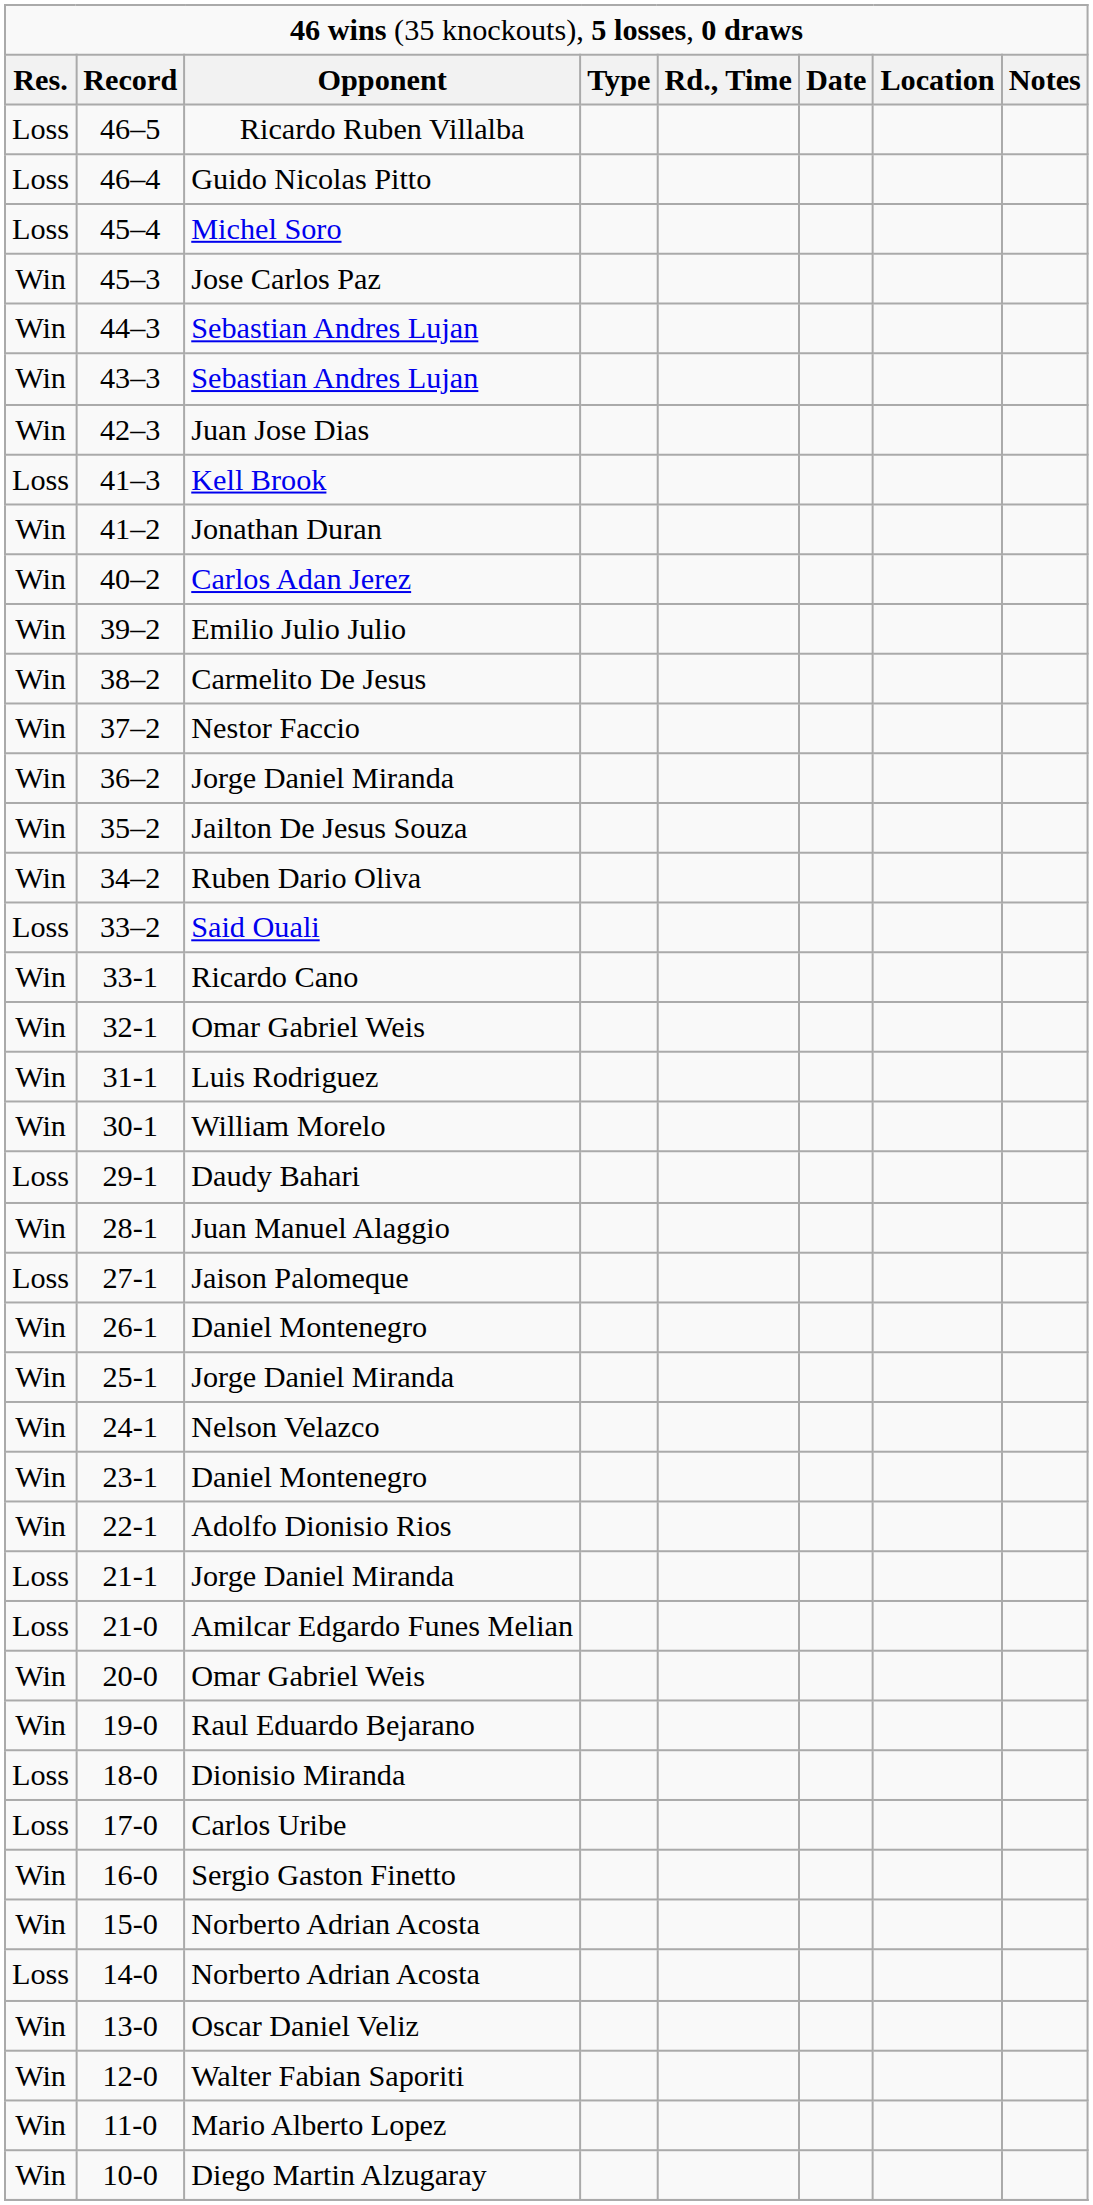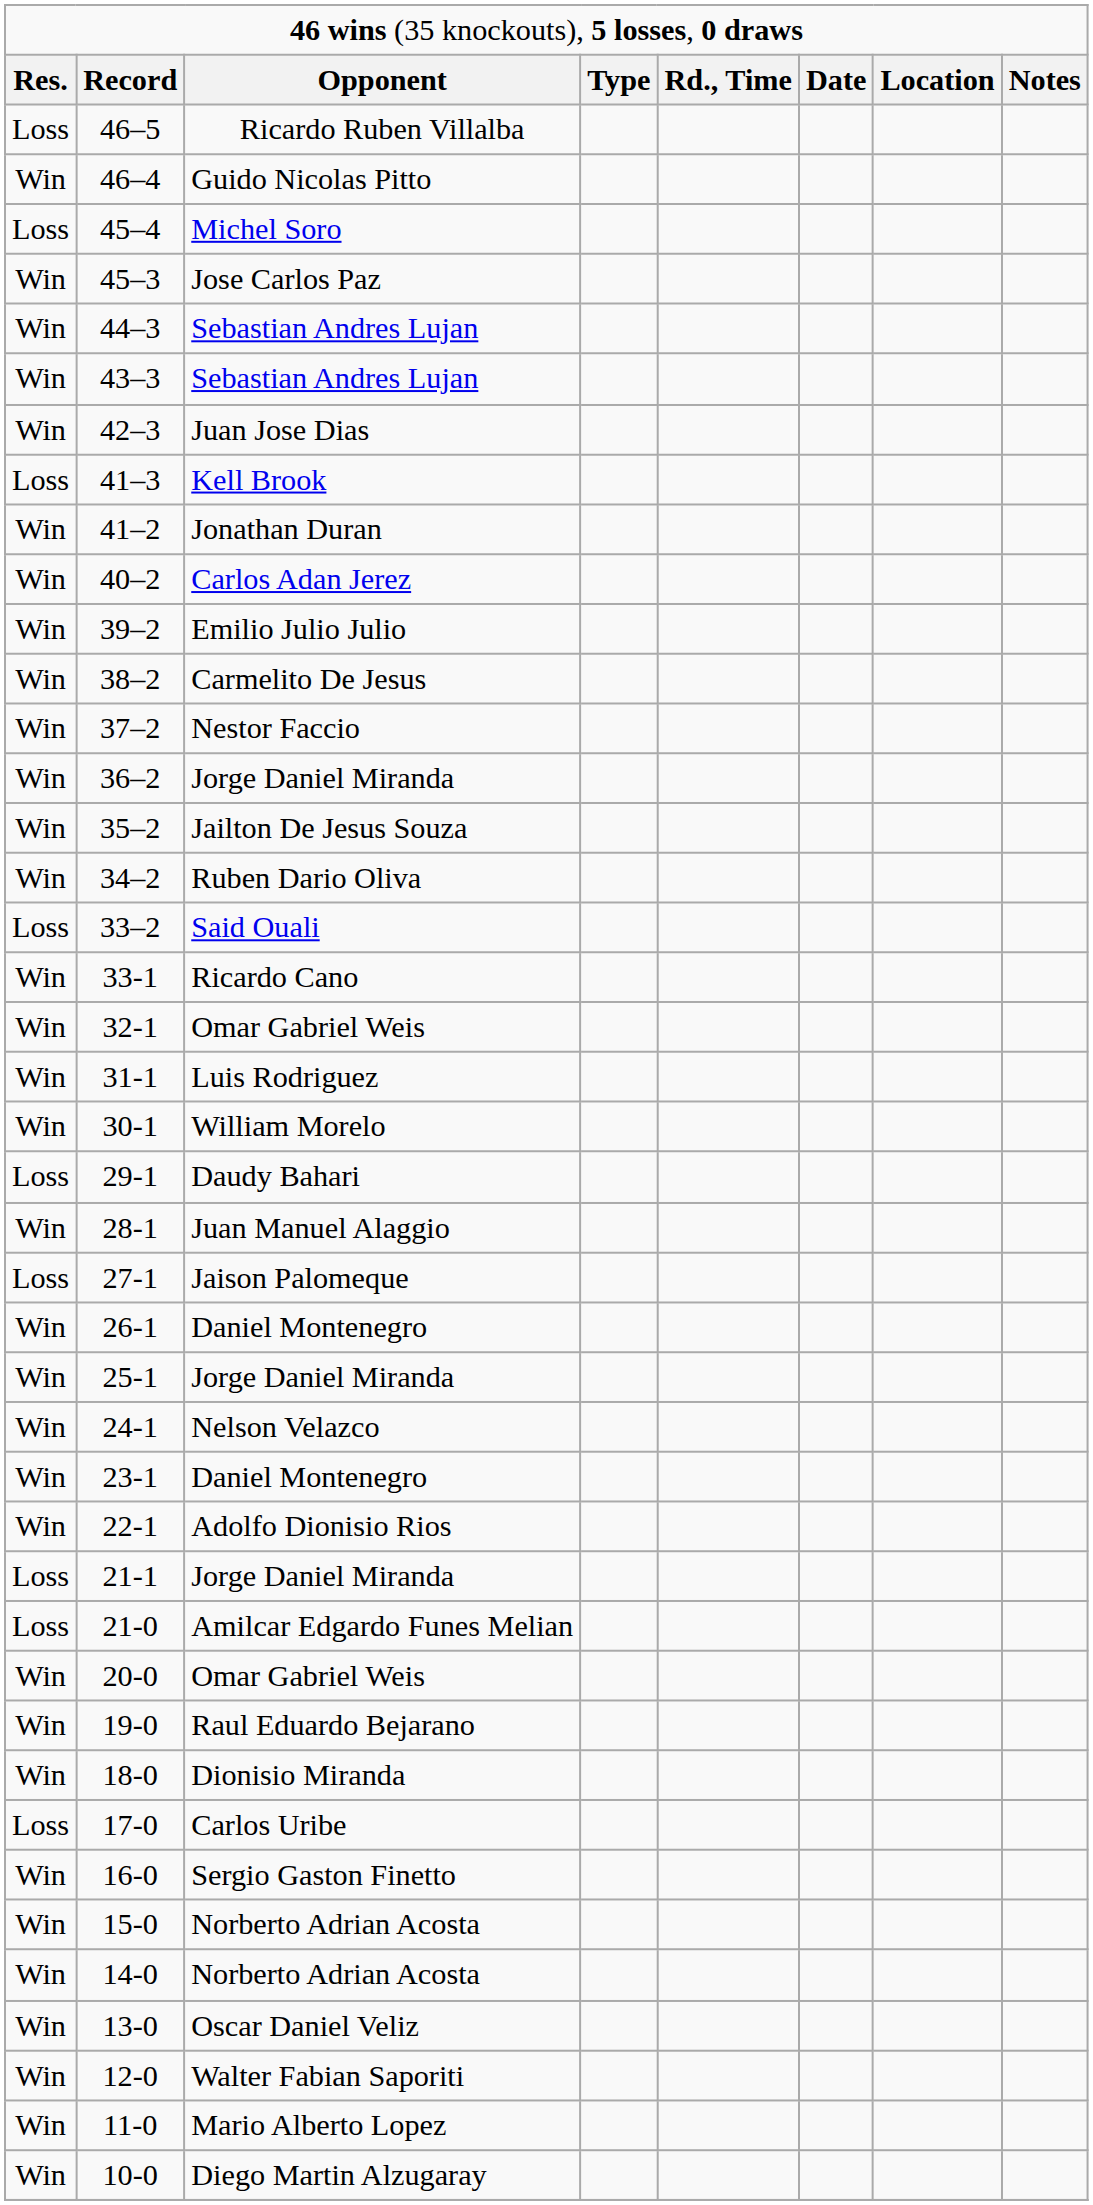 <table class="wikitable" style="text-align:center; font-size:95%">
 <tr>
 <td style="text-align:center;" colspan=8><strong>46 wins</strong> (35 knockouts), <strong>5 losses</strong>, <strong>0 draws</strong></td>
 </tr>
 <tr>
 <th>Res.</th>
 <th>Record</th>
 <th>Opponent</th>
 <th>Type</th>
 <th>Rd., Time</th>
 <th>Date</th>
 <th>Location</th>
 <th>Notes</th>
 </tr>
 <tr align=center>
 <td>Loss</td>
 <td>46–5</td>
 <td>Ricardo Ruben Villalba</td>
 <td></td>
 <td></td>
 <td></td>
 <td align=left></td>
 <td align=left></td>
 </tr>
 <tr>
-<td>Loss</td>
+<td>Win</td>
 <td>46–4</td>
 <td align=left> Guido Nicolas Pitto</td>
 <td></td>
 <td></td>
 <td></td>
 <td align=left></td>
 <td align=left></td>
 </tr>
 <tr align=center>
 <td>Loss</td>
 <td>45–4</td>
 <td align=left> <a href='#'>Michel Soro</a></td>
 <td></td>
 <td></td>
 <td></td>
 <td align=left></td>
 <td align=left></td>
 </tr>
 <tr align=center>
 <td>Win</td>
 <td>45–3</td>
 <td align=left> Jose Carlos Paz</td>
 <td></td>
 <td></td>
 <td></td>
 <td align=left></td>
 <td align=left></td>
 </tr>
 <tr align=center>
 <td>Win</td>
 <td>44–3</td>
 <td align=left> <a href='#'>Sebastian Andres Lujan</a></td>
 <td></td>
 <td></td>
 <td></td>
 <td align=left></td>
 <td align=left></td>
 </tr>
 <tr align=center>
 <td>Win</td>
 <td>43–3</td>
 <td align=left> <a href='#'>Sebastian Andres Lujan</a></td>
 <td></td>
 <td></td>
 <td></td>
 <td align=left></td>
 <td align=left></td>
 </tr>
 <tr align=center>
 <td>Win</td>
 <td>42–3</td>
 <td align=left> Juan Jose Dias</td>
 <td></td>
 <td></td>
 <td></td>
 <td align=left></td>
 <td align=left></td>
 </tr>
 <tr align=center>
 <td>Loss</td>
 <td>41–3</td>
 <td align=left> <a href='#'>Kell Brook</a></td>
 <td></td>
 <td></td>
 <td></td>
 <td align=left></td>
 <td align=left></td>
 </tr>
 <tr align=center>
 <td>Win</td>
 <td>41–2</td>
 <td align=left> Jonathan Duran</td>
 <td></td>
 <td></td>
 <td></td>
 <td align=left></td>
 <td align=left></td>
 </tr>
 <tr align=center>
 <td>Win</td>
 <td>40–2</td>
 <td align=left> <a href='#'>Carlos Adan Jerez</a></td>
 <td></td>
 <td></td>
 <td></td>
 <td align=left></td>
 <td align=left></td>
 </tr>
 <tr align=center>
 <td>Win</td>
 <td>39–2</td>
 <td align=left> Emilio Julio Julio</td>
 <td></td>
 <td></td>
 <td></td>
 <td align=left></td>
 <td align=left></td>
 </tr>
 <tr align=center>
 <td>Win</td>
 <td>38–2</td>
 <td align=left> Carmelito De Jesus</td>
 <td></td>
 <td></td>
 <td></td>
 <td align=left></td>
 <td align=left></td>
 </tr>
 <tr align=center>
 <td>Win</td>
 <td>37–2</td>
 <td align=left> Nestor Faccio</td>
 <td></td>
 <td></td>
 <td></td>
 <td align=left></td>
 <td align=left></td>
 </tr>
 <tr align=center>
 <td>Win</td>
 <td>36–2</td>
 <td align=left> Jorge Daniel Miranda</td>
 <td></td>
 <td></td>
 <td></td>
 <td align=left></td>
 <td align=left></td>
 </tr>
 <tr align=center>
 <td>Win</td>
 <td>35–2</td>
 <td align=left> Jailton De Jesus Souza</td>
 <td></td>
 <td></td>
 <td></td>
 <td align=left></td>
 <td align=left></td>
 </tr>
 <tr align=center>
 <td>Win</td>
 <td>34–2</td>
 <td align=left> Ruben Dario Oliva</td>
 <td></td>
 <td></td>
 <td></td>
 <td align=left></td>
 <td align=left></td>
 </tr>
 <tr align=center>
 <td>Loss</td>
 <td>33–2</td>
 <td align=left> <a href='#'>Said Ouali</a></td>
 <td></td>
 <td></td>
 <td></td>
 <td align=left></td>
 <td align=left></td>
 </tr>
 <tr align=center>
 <td>Win</td>
 <td>33-1</td>
 <td align=left> Ricardo Cano</td>
 <td></td>
 <td></td>
 <td></td>
 <td align=left></td>
 <td align=left></td>
 </tr>
 <tr align=center>
 <td>Win</td>
 <td>32-1</td>
 <td align=left> Omar Gabriel Weis</td>
 <td></td>
 <td></td>
 <td></td>
 <td align=left></td>
 <td align=left></td>
 </tr>
 <tr align=center>
 <td>Win</td>
 <td>31-1</td>
 <td align=left> Luis Rodriguez</td>
 <td></td>
 <td></td>
 <td></td>
 <td align=left></td>
 <td align=left></td>
 </tr>
 <tr align=center>
 <td>Win</td>
 <td>30-1</td>
 <td align=left> William Morelo</td>
 <td></td>
 <td></td>
 <td></td>
 <td align=left></td>
 <td align=left></td>
 </tr>
 <tr align=center>
 <td>Loss</td>
 <td>29-1</td>
 <td align=left> Daudy Bahari</td>
 <td></td>
 <td></td>
 <td></td>
 <td align=left></td>
 <td align=left></td>
 </tr>
 <tr align=center>
 <td>Win</td>
 <td>28-1</td>
 <td align=left> Juan Manuel Alaggio</td>
 <td></td>
 <td></td>
 <td></td>
 <td align=left></td>
 <td align=left></td>
 </tr>
 <tr align=center>
 <td>Loss</td>
 <td>27-1</td>
 <td align=left> Jaison Palomeque</td>
 <td></td>
 <td></td>
 <td></td>
 <td align=left></td>
 <td align=left></td>
 </tr>
 <tr align=center>
 <td>Win</td>
 <td>26-1</td>
 <td align=left> Daniel Montenegro</td>
 <td></td>
 <td></td>
 <td></td>
 <td align=left></td>
 <td align=left></td>
 </tr>
 <tr align=center>
 <td>Win</td>
 <td>25-1</td>
 <td align=left> Jorge Daniel Miranda</td>
 <td></td>
 <td></td>
 <td></td>
 <td align=left></td>
 <td align=left></td>
 </tr>
 <tr align=center>
 <td>Win</td>
 <td>24-1</td>
 <td align=left> Nelson Velazco</td>
 <td></td>
 <td></td>
 <td></td>
 <td align=left></td>
 <td align=left></td>
 </tr>
 <tr align=center>
 <td>Win</td>
 <td>23-1</td>
 <td align=left> Daniel Montenegro</td>
 <td></td>
 <td></td>
 <td></td>
 <td align=left></td>
 <td align=left></td>
 </tr>
 <tr align=center>
 <td>Win</td>
 <td>22-1</td>
 <td align=left> Adolfo Dionisio Rios</td>
 <td></td>
 <td></td>
 <td></td>
 <td align=left></td>
 <td align=left></td>
 </tr>
 <tr align=center>
 <td>Loss</td>
 <td>21-1</td>
 <td align=left> Jorge Daniel Miranda</td>
 <td></td>
 <td></td>
 <td></td>
 <td align=left></td>
 <td align=left></td>
 </tr>
 <tr align=center>
 <td>Loss</td>
 <td>21-0</td>
 <td align=left> Amilcar Edgardo Funes Melian</td>
 <td></td>
 <td></td>
 <td></td>
 <td align=left></td>
 <td align=left></td>
 </tr>
 <tr align=center>
 <td>Win</td>
 <td>20-0</td>
 <td align=left> Omar Gabriel Weis</td>
 <td></td>
 <td></td>
 <td></td>
 <td align=left></td>
 <td align=left></td>
 </tr>
 <tr align=center>
 <td>Win</td>
 <td>19-0</td>
 <td align=left> Raul Eduardo Bejarano</td>
 <td></td>
 <td></td>
 <td></td>
 <td align=left></td>
 <td align=left></td>
 </tr>
 <tr align=center>
-<td>Loss</td>
+<td>Win</td>
 <td>18-0</td>
 <td align=left> Dionisio Miranda</td>
 <td></td>
 <td></td>
 <td></td>
 <td align=left></td>
 <td align=left></td>
 </tr>
 <tr align=center>
 <td>Loss</td>
 <td>17-0</td>
 <td align=left> Carlos Uribe</td>
 <td></td>
 <td></td>
 <td></td>
 <td align=left></td>
 <td align=left></td>
 </tr>
 <tr align=center>
 <td>Win</td>
 <td>16-0</td>
 <td align=left> Sergio Gaston Finetto</td>
 <td></td>
 <td></td>
 <td></td>
 <td align=left></td>
 <td align=left></td>
 </tr>
 <tr align=center>
 <td>Win</td>
 <td>15-0</td>
 <td align=left> Norberto Adrian Acosta</td>
 <td></td>
 <td></td>
 <td></td>
 <td align=left></td>
 <td align=left></td>
 </tr>
 <tr align=center>
-<td>Loss</td>
+<td>Win</td>
 <td>14-0</td>
 <td align=left> Norberto Adrian Acosta</td>
 <td></td>
 <td></td>
 <td></td>
 <td align=left></td>
 <td align=left></td>
 </tr>
 <tr align=center>
 <td>Win</td>
 <td>13-0</td>
 <td align=left> Oscar Daniel Veliz</td>
 <td></td>
 <td></td>
 <td></td>
 <td align=left></td>
 <td align=left></td>
 </tr>
 <tr align=center>
 <td>Win</td>
 <td>12-0</td>
 <td align=left> Walter Fabian Saporiti</td>
 <td></td>
 <td></td>
 <td></td>
 <td align=left></td>
 <td align=left></td>
 </tr>
 <tr align=center>
 <td>Win</td>
 <td>11-0</td>
 <td align=left> Mario Alberto Lopez</td>
 <td></td>
 <td></td>
 <td></td>
 <td align=left></td>
 <td align=left></td>
 </tr>
 <tr align=center>
 <td>Win</td>
 <td>10-0</td>
 <td align=left> Diego Martin Alzugaray</td>
 <td></td>
 <td></td>
 <td></td>
 <td align=left></td>
 <td align=left></td>
 </tr>
 <tr align=center>
 </tr>
 </table>
